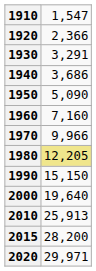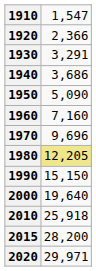 <table class="wikitable" style="clear: right; float: right; margin: 1em 0 1em 1em; text-align: right">
 <tr>
 <th>1910</th>
 <td>1,547</td>
 </tr>
 <tr>
 <th>1920</th>
 <td>2,366</td>
 </tr>
 <tr>
 <th>1930</th>
 <td>3,291</td>
 </tr>
 <tr>
 <th>1940</th>
 <td>3,686</td>
 </tr>
 <tr>
 <th>1950</th>
 <td>5,090</td>
 </tr>
 <tr>
 <th>1960</th>
 <td>7,160</td>
 </tr>
 <tr>
 <th>1970</th>
-<td>9,966</td>
+<td>9,696</td>
 </tr>
 <tr>
 <th>1980</th>
 <td style="background: khaki;">12,205</td>
 </tr>
 <tr>
 <th>1990</th>
 <td>15,150</td>
 </tr>
 <tr>
 <th>2000</th>
 <td>19,640</td>
 </tr>
 <tr>
 <th>2010</th>
-<td>25,913</td>
+<td>25,918</td>
 </tr>
 <tr>
 <th>2015</th>
 <td>28,200</td>
 </tr>
 <tr>
 <th>2020</th>
 <td>29,971</td>
 </tr>
 </table>
